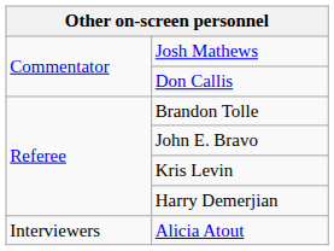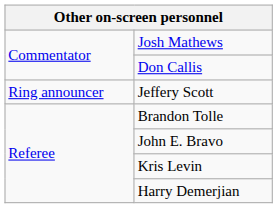 <table align="right" class="wikitable" style="border:1px; font-size:90%; margin-left:1em;">
 <tr>
 <th width="250" colspan="2"><strong>Other on-screen personnel</strong></th>
 </tr>
 <tr>
 <td rowspan="2"><a href='#'>Commentator</a></td>
 <td><a href='#'>Josh Mathews</a></td>
 </tr>
 <tr>
 <td><a href='#'>Don Callis</a></td>
+</tr>
+<tr>
+<td><a href='#'>Ring announcer</a></td>
+<td>Jeffery Scott</td>
 </tr>
 <tr>
 <td rowspan="4"><a href='#'>Referee</a></td>
 <td>Brandon Tolle</td>
 </tr>
 <tr>
 <td>John E. Bravo</td>
 </tr>
 <tr>
 <td>Kris Levin</td>
 </tr>
 <tr>
 <td>Harry Demerjian</td>
 </tr>
 <tr>
-<td rowspan="1">Interviewers</td>
-<td><a href='#'>Alicia Atout</a></td>
-</tr>
-<tr>
 </tr>
 </table>
